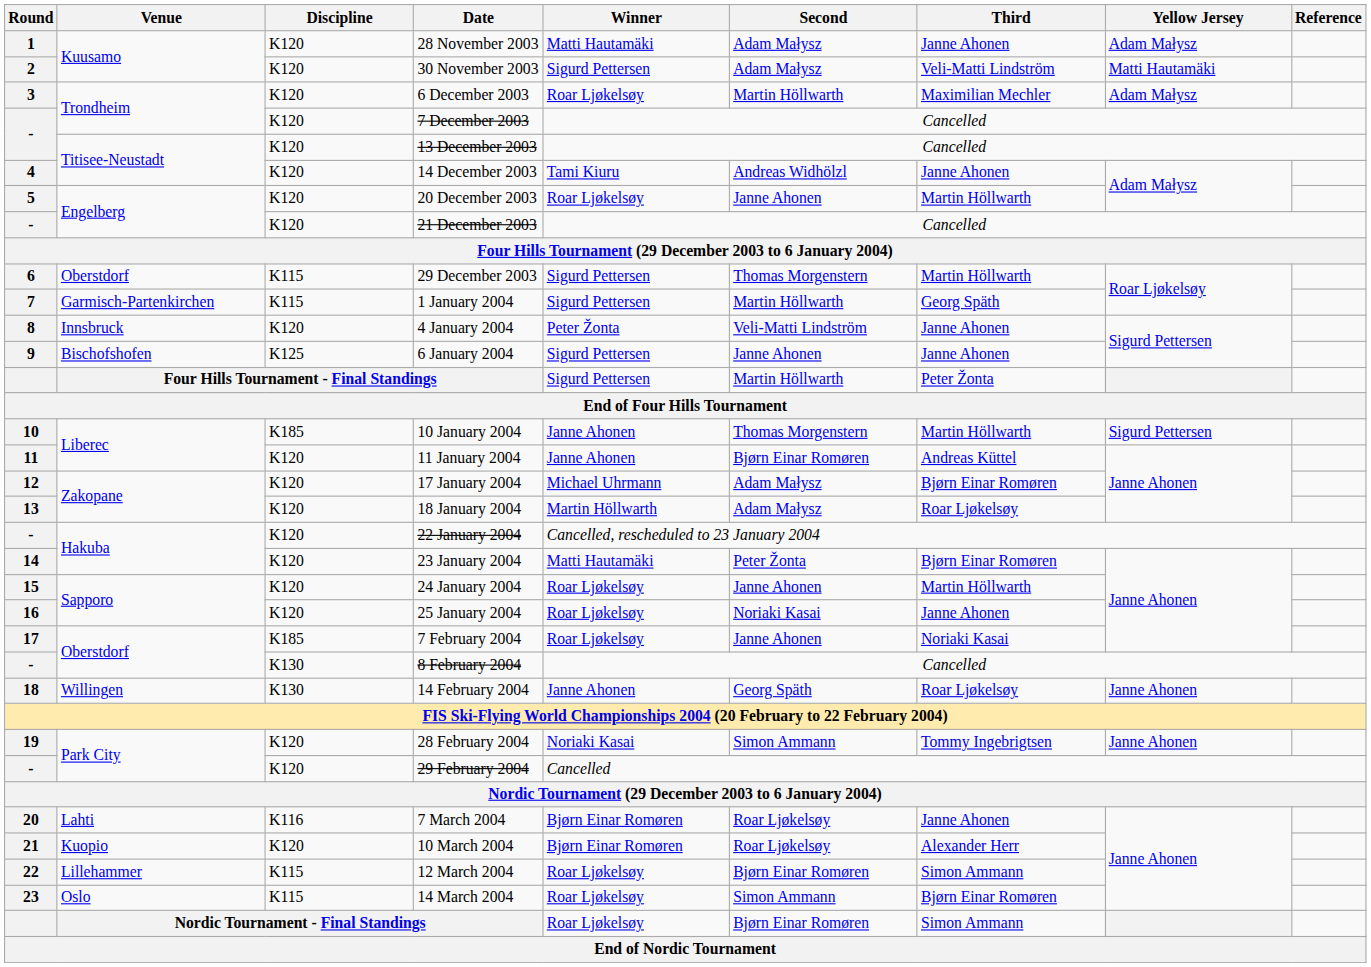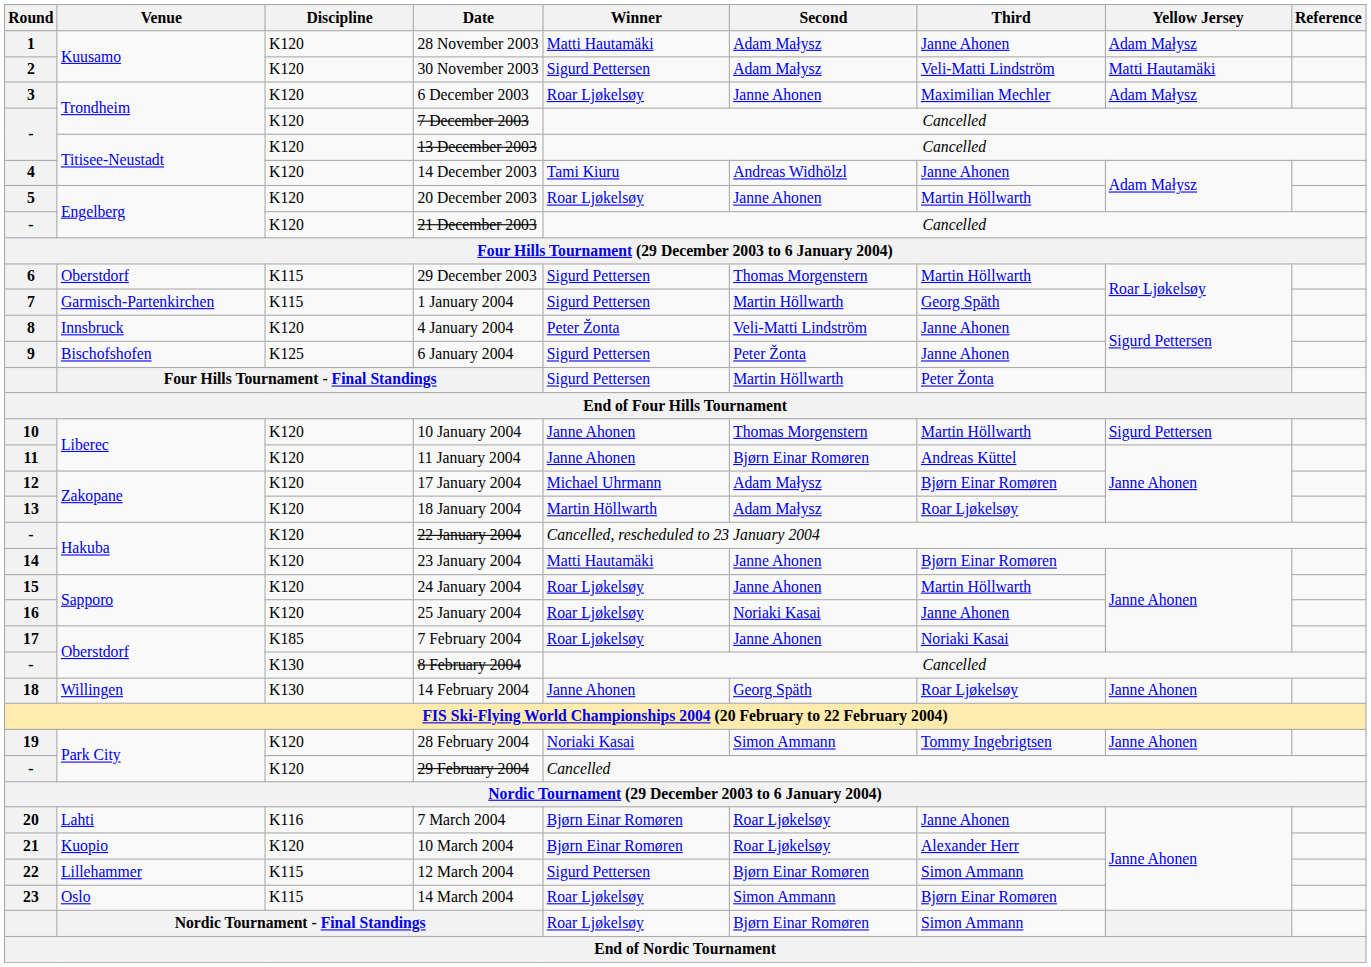 <table class="wikitable" style="font-size: 90%">
 <tr>
 <th>Round</th>
 <th width="200">Venue</th>
 <th width="140">Discipline</th>
 <th width="120">Date</th>
 <th width="180">Winner</th>
 <th width="180">Second</th>
 <th width="180">Third</th>
 <th width="180">Yellow Jersey</th>
 <th width="30">Reference</th>
 </tr>
 <tr>
 <th>1</th>
 <td rowspan=2> <a href='#'>Kuusamo</a></td>
 <td>K120</td>
 <td>28 November 2003</td>
 <td> <a href='#'>Matti Hautamäki</a></td>
 <td> <a href='#'>Adam Małysz</a></td>
 <td> <a href='#'>Janne Ahonen</a></td>
 <td> <a href='#'>Adam Małysz</a></td>
 <td></td>
 </tr>
 <tr>
 <th>2</th>
 <td>K120</td>
 <td>30 November 2003</td>
 <td> <a href='#'>Sigurd Pettersen</a></td>
 <td> <a href='#'>Adam Małysz</a></td>
 <td> <a href='#'>Veli-Matti Lindström</a></td>
 <td> <a href='#'>Matti Hautamäki</a></td>
 <td></td>
 </tr>
 <tr>
 <th>3</th>
 <td rowspan=2> <a href='#'>Trondheim</a></td>
 <td>K120</td>
 <td>6 December 2003</td>
 <td> <a href='#'>Roar Ljøkelsøy</a></td>
-<td> <a href='#'>Martin Höllwarth</a></td>
+<td> <a href='#'>Janne Ahonen</a></td>
 <td> <a href='#'>Maximilian Mechler</a></td>
 <td> <a href='#'>Adam Małysz</a></td>
 <td></td>
 </tr>
 <tr>
 <th rowspan=2>-</th>
 <td>K120</td>
 <td><s>7 December 2003</s></td>
 <td colspan=5 align=center><em>Cancelled</em></td>
 </tr>
 <tr>
 <td rowspan=2> <a href='#'>Titisee-Neustadt</a></td>
 <td>K120</td>
 <td><s>13 December 2003</s></td>
 <td colspan=5 align=center><em>Cancelled</em></td>
 </tr>
 <tr>
 <th>4</th>
 <td>K120</td>
 <td>14 December 2003</td>
 <td> <a href='#'>Tami Kiuru</a></td>
 <td> <a href='#'>Andreas Widhölzl</a></td>
 <td> <a href='#'>Janne Ahonen</a></td>
 <td rowspan=2> <a href='#'>Adam Małysz</a></td>
 <td></td>
 </tr>
 <tr>
 <th>5</th>
 <td rowspan=2> <a href='#'>Engelberg</a></td>
 <td>K120</td>
 <td>20 December 2003</td>
 <td> <a href='#'>Roar Ljøkelsøy</a></td>
 <td> <a href='#'>Janne Ahonen</a></td>
 <td> <a href='#'>Martin Höllwarth</a></td>
 <td></td>
 </tr>
 <tr>
 <th>-</th>
 <td>K120</td>
 <td><s>21 December 2003</s></td>
 <td colspan=5 align=center><em>Cancelled</em></td>
 </tr>
 <tr>
 <th colspan="9"><a href='#'>Four Hills Tournament</a> (29 December 2003 to 6 January 2004)</th>
 </tr>
 <tr>
 <th>6</th>
 <td> <a href='#'>Oberstdorf</a></td>
 <td>K115</td>
 <td>29 December 2003</td>
 <td> <a href='#'>Sigurd Pettersen</a></td>
 <td> <a href='#'>Thomas Morgenstern</a></td>
 <td> <a href='#'>Martin Höllwarth</a></td>
 <td rowspan=2> <a href='#'>Roar Ljøkelsøy</a></td>
 <td></td>
 </tr>
 <tr>
 <th>7</th>
 <td> <a href='#'>Garmisch-Partenkirchen</a></td>
 <td>K115</td>
 <td>1 January 2004</td>
 <td> <a href='#'>Sigurd Pettersen</a></td>
 <td> <a href='#'>Martin Höllwarth</a></td>
 <td> <a href='#'>Georg Späth</a></td>
 <td></td>
 </tr>
 <tr>
 <th>8</th>
 <td> <a href='#'>Innsbruck</a></td>
 <td>K120</td>
 <td>4 January 2004</td>
 <td> <a href='#'>Peter Žonta</a></td>
 <td> <a href='#'>Veli-Matti Lindström</a></td>
 <td> <a href='#'>Janne Ahonen</a></td>
 <td rowspan=2> <a href='#'>Sigurd Pettersen</a></td>
 <td></td>
 </tr>
 <tr>
 <th>9</th>
 <td> <a href='#'>Bischofshofen</a></td>
 <td>K125</td>
 <td>6 January 2004</td>
 <td> <a href='#'>Sigurd Pettersen</a></td>
-<td> <a href='#'>Janne Ahonen</a></td>
+<td> <a href='#'>Peter Žonta</a></td>
 <td> <a href='#'>Janne Ahonen</a></td>
 <td></td>
 </tr>
 <tr>
 <th></th>
 <th colspan="3">Four Hills Tournament - <a href='#'>Final Standings</a></th>
 <td> <a href='#'>Sigurd Pettersen</a></td>
 <td> <a href='#'>Martin Höllwarth</a></td>
 <td> <a href='#'>Peter Žonta</a></td>
 <th></th>
 <td></td>
 </tr>
 <tr>
 <th colspan="9">End of Four Hills Tournament</th>
 </tr>
 <tr>
 <th>10</th>
 <td rowspan=2> <a href='#'>Liberec</a></td>
-<td>K185</td>
+<td>K120</td>
 <td>10 January 2004</td>
 <td> <a href='#'>Janne Ahonen</a></td>
 <td> <a href='#'>Thomas Morgenstern</a></td>
 <td> <a href='#'>Martin Höllwarth</a></td>
 <td> <a href='#'>Sigurd Pettersen</a></td>
 <td></td>
 </tr>
 <tr>
 <th>11</th>
 <td>K120</td>
 <td>11 January 2004</td>
 <td> <a href='#'>Janne Ahonen</a></td>
 <td> <a href='#'>Bjørn Einar Romøren</a></td>
 <td> <a href='#'>Andreas Küttel</a></td>
 <td rowspan=3> <a href='#'>Janne Ahonen</a></td>
 <td></td>
 </tr>
 <tr>
 <th>12</th>
 <td rowspan=2> <a href='#'>Zakopane</a></td>
 <td>K120</td>
 <td>17 January 2004</td>
 <td> <a href='#'>Michael Uhrmann</a></td>
 <td> <a href='#'>Adam Małysz</a></td>
 <td> <a href='#'>Bjørn Einar Romøren</a></td>
 <td></td>
 </tr>
 <tr>
 <th>13</th>
 <td>K120</td>
 <td>18 January 2004</td>
 <td> <a href='#'>Martin Höllwarth</a></td>
 <td> <a href='#'>Adam Małysz</a></td>
 <td> <a href='#'>Roar Ljøkelsøy</a></td>
 <td></td>
 </tr>
 <tr>
 <th>-</th>
 <td rowspan=2> <a href='#'>Hakuba</a></td>
 <td>K120</td>
 <td><s>22 January 2004</s></td>
 <td colspan=5><em>Cancelled, rescheduled to 23 January 2004</em></td>
 </tr>
 <tr>
 <th>14</th>
 <td>K120</td>
 <td>23 January 2004</td>
 <td> <a href='#'>Matti Hautamäki</a></td>
-<td> <a href='#'>Peter Žonta</a></td>
+<td> <a href='#'>Janne Ahonen</a></td>
 <td> <a href='#'>Bjørn Einar Romøren</a></td>
 <td rowspan=4> <a href='#'>Janne Ahonen</a></td>
 <td></td>
 </tr>
 <tr>
 <th>15</th>
 <td rowspan=2> <a href='#'>Sapporo</a></td>
 <td>K120</td>
 <td>24 January 2004</td>
 <td> <a href='#'>Roar Ljøkelsøy</a></td>
 <td> <a href='#'>Janne Ahonen</a></td>
 <td> <a href='#'>Martin Höllwarth</a></td>
 <td></td>
 </tr>
 <tr>
 <th>16</th>
 <td>K120</td>
 <td>25 January 2004</td>
 <td> <a href='#'>Roar Ljøkelsøy</a></td>
 <td> <a href='#'>Noriaki Kasai</a></td>
 <td> <a href='#'>Janne Ahonen</a></td>
 <td></td>
 </tr>
 <tr>
 <th>17</th>
 <td rowspan=2> <a href='#'>Oberstdorf</a></td>
 <td>K185</td>
 <td>7 February 2004</td>
 <td> <a href='#'>Roar Ljøkelsøy</a></td>
 <td> <a href='#'>Janne Ahonen</a></td>
 <td> <a href='#'>Noriaki Kasai</a></td>
 <td></td>
 </tr>
 <tr>
 <th>-</th>
 <td>K130</td>
 <td><s>8 February 2004</s></td>
 <td colspan=5 align=center><em>Cancelled</em></td>
 </tr>
 <tr>
 <th>18</th>
 <td> <a href='#'>Willingen</a></td>
 <td>K130</td>
 <td>14 February 2004</td>
 <td> <a href='#'>Janne Ahonen</a></td>
 <td> <a href='#'>Georg Späth</a></td>
 <td> <a href='#'>Roar Ljøkelsøy</a></td>
 <td> <a href='#'>Janne Ahonen</a></td>
 <td></td>
 </tr>
 <tr style="background:#FFEBAD">
 <td colspan="9" align="center"><strong><a href='#'>FIS Ski-Flying World Championships 2004</a> (20 February to 22 February 2004)</strong></td>
 </tr>
 <tr>
 <th>19</th>
 <td rowspan=2> <a href='#'>Park City</a></td>
 <td>K120</td>
 <td>28 February 2004</td>
 <td> <a href='#'>Noriaki Kasai</a></td>
 <td> <a href='#'>Simon Ammann</a></td>
 <td> <a href='#'>Tommy Ingebrigtsen</a></td>
 <td> <a href='#'>Janne Ahonen</a></td>
 <td></td>
 </tr>
 <tr>
 <th>-</th>
 <td>K120</td>
 <td><s>29 February 2004</s></td>
 <td colspan=5><em>Cancelled</em></td>
 </tr>
 <tr>
 <th colspan="9"><a href='#'>Nordic Tournament</a> (29 December 2003 to 6 January 2004)</th>
 </tr>
 <tr>
 <th>20</th>
 <td> <a href='#'>Lahti</a></td>
 <td>K116</td>
 <td>7 March 2004</td>
 <td> <a href='#'>Bjørn Einar Romøren</a></td>
 <td> <a href='#'>Roar Ljøkelsøy</a></td>
 <td> <a href='#'>Janne Ahonen</a></td>
 <td rowspan="4"> <a href='#'>Janne Ahonen</a></td>
 <td></td>
 </tr>
 <tr>
 <th>21</th>
 <td> <a href='#'>Kuopio</a></td>
 <td>K120</td>
 <td>10 March 2004</td>
 <td> <a href='#'>Bjørn Einar Romøren</a></td>
 <td> <a href='#'>Roar Ljøkelsøy</a></td>
 <td> <a href='#'>Alexander Herr</a></td>
 <td></td>
 </tr>
 <tr>
 <th>22</th>
 <td> <a href='#'>Lillehammer</a></td>
 <td>K115</td>
 <td>12 March 2004</td>
-<td> <a href='#'>Roar Ljøkelsøy</a></td>
+<td> <a href='#'>Sigurd Pettersen</a></td>
 <td> <a href='#'>Bjørn Einar Romøren</a></td>
 <td> <a href='#'>Simon Ammann</a></td>
 <td></td>
 </tr>
 <tr>
 <th>23</th>
 <td> <a href='#'>Oslo</a></td>
 <td>K115</td>
 <td>14 March 2004</td>
 <td> <a href='#'>Roar Ljøkelsøy</a></td>
 <td> <a href='#'>Simon Ammann</a></td>
 <td> <a href='#'>Bjørn Einar Romøren</a></td>
 <td></td>
 </tr>
 <tr>
 <th></th>
 <th colspan="3">Nordic Tournament - <a href='#'>Final Standings</a></th>
 <td> <a href='#'>Roar Ljøkelsøy</a></td>
 <td> <a href='#'>Bjørn Einar Romøren</a></td>
 <td> <a href='#'>Simon Ammann</a></td>
 <th></th>
 <td></td>
 </tr>
 <tr>
 <th colspan="9">End of Nordic Tournament</th>
 </tr>
 </table>
